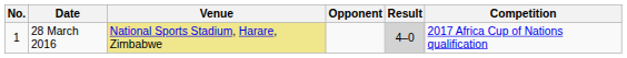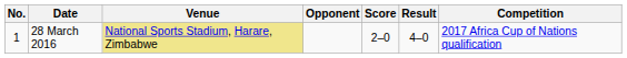 <table class="wikitable sortable">
 <tr>
 <th scope="col">No.</th>
 <th scope="col">Date</th>
 <th scope="col">Venue</th>
 <th scope="col">Opponent</th>
+<th scope="col">Score</th>
 <th scope="col">Result</th>
 <th scope="col">Competition</th>
 </tr>
 <tr>
 <td align="center">1</td>
 <td>28 March 2016</td>
 <td style="background: khaki;"><a href='#'>National Sports Stadium</a>, <a href='#'>Harare</a>, Zimbabwe</td>
 <td></td>
-<td align="center" style="background: lightgrey;">4–0</td>
+<td align="center">2–0</td>
+<td align="center">4–0</td>
 <td><a href='#'>2017 Africa Cup of Nations qualification</a></td>
 </tr>
 </table>
